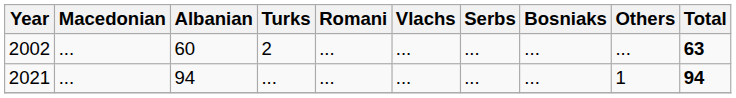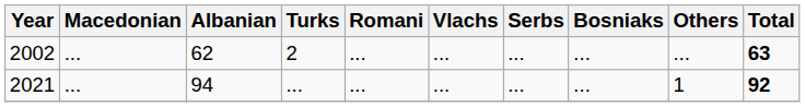 <table class="wikitable">
 <tr>
 <th>Year</th>
 <th>Macedonian</th>
 <th>Albanian</th>
 <th>Turks</th>
 <th>Romani</th>
 <th>Vlachs</th>
 <th>Serbs</th>
 <th>Bosniaks</th>
 <th><abbr>Others</abbr></th>
 <th>Total</th>
 </tr>
 <tr>
 <td>2002</td>
 <td>...</td>
-<td>60</td>
+<td>62</td>
 <td>2</td>
 <td>...</td>
 <td>...</td>
 <td>...</td>
 <td>...</td>
 <td>...</td>
 <td><strong>63</strong></td>
 </tr>
 <tr>
 <td>2021</td>
 <td>...</td>
 <td>94</td>
 <td>...</td>
 <td>...</td>
 <td>...</td>
 <td>...</td>
 <td>...</td>
 <td>1</td>
-<td><strong>94</strong></td>
+<td><strong>92</strong></td>
 </tr>
 <tr>
 </tr>
 </table>
